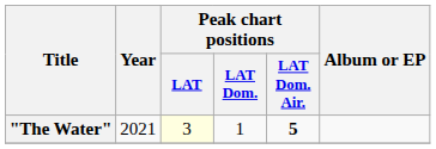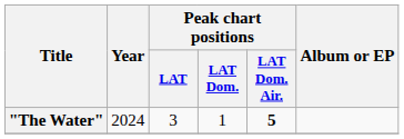 <table class="wikitable plainrowheaders" style="text-align:center;">
 <tr>
 <th scope="col" rowspan="2">Title</th>
 <th scope="col" rowspan="2">Year</th>
 <th scope="col" colspan="3">Peak chart positions</th>
 <th scope="col" rowspan="2">Album or EP</th>
 </tr>
 <tr>
 <th scope="col" style="width:3em;font-size:85%;"><a href='#'>LAT</a><br></th>
 <th scope="col" style="width:3em;font-size:85%;"><a href='#'>LAT<br>Dom.</a><br></th>
 <th scope="col" style="width:3em;font-size:85%;"><a href='#'>LAT<br>Dom.<br>Air.</a><br></th>
 </tr>
 <tr>
 <th scope="row">"The Water"<br></th>
-<td>2021</td>
-<td style="background: lightyellow;">3</td>
+<td>2024</td>
+<td>3</td>
 <td>1</td>
 <td><strong>5</strong></td>
 <td></td>
 </tr>
 <tr>
 </tr>
 </table>
